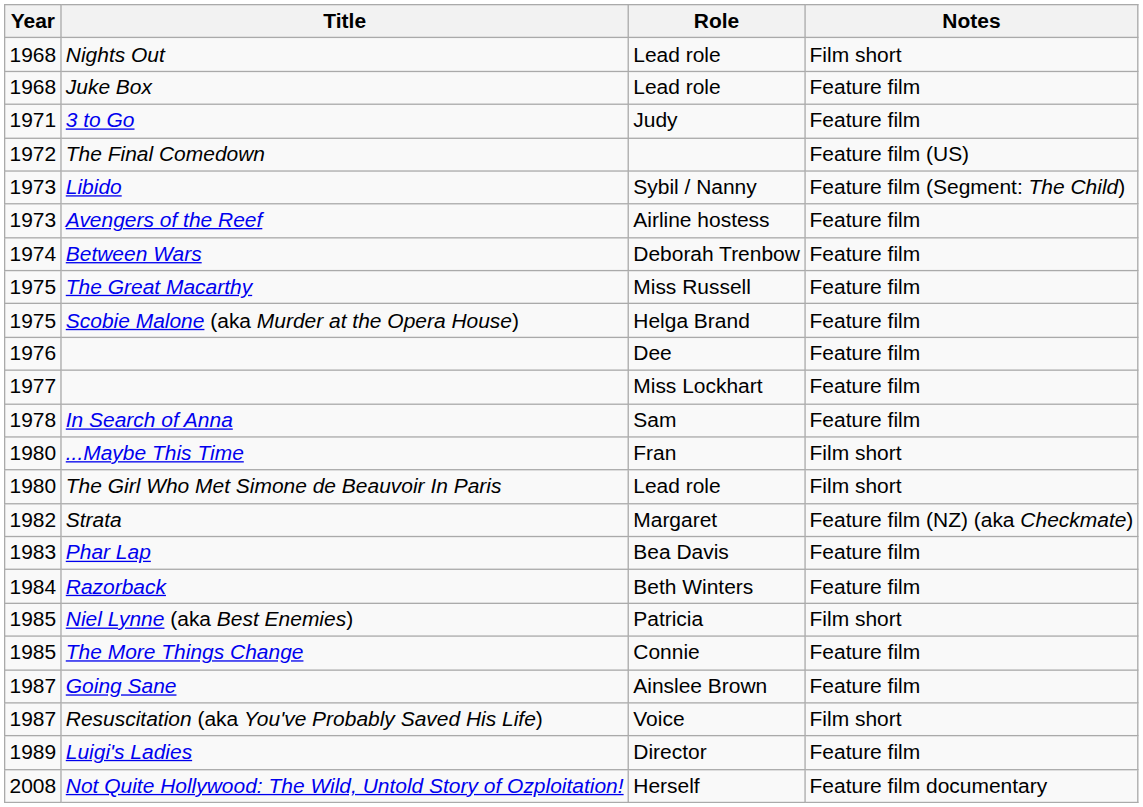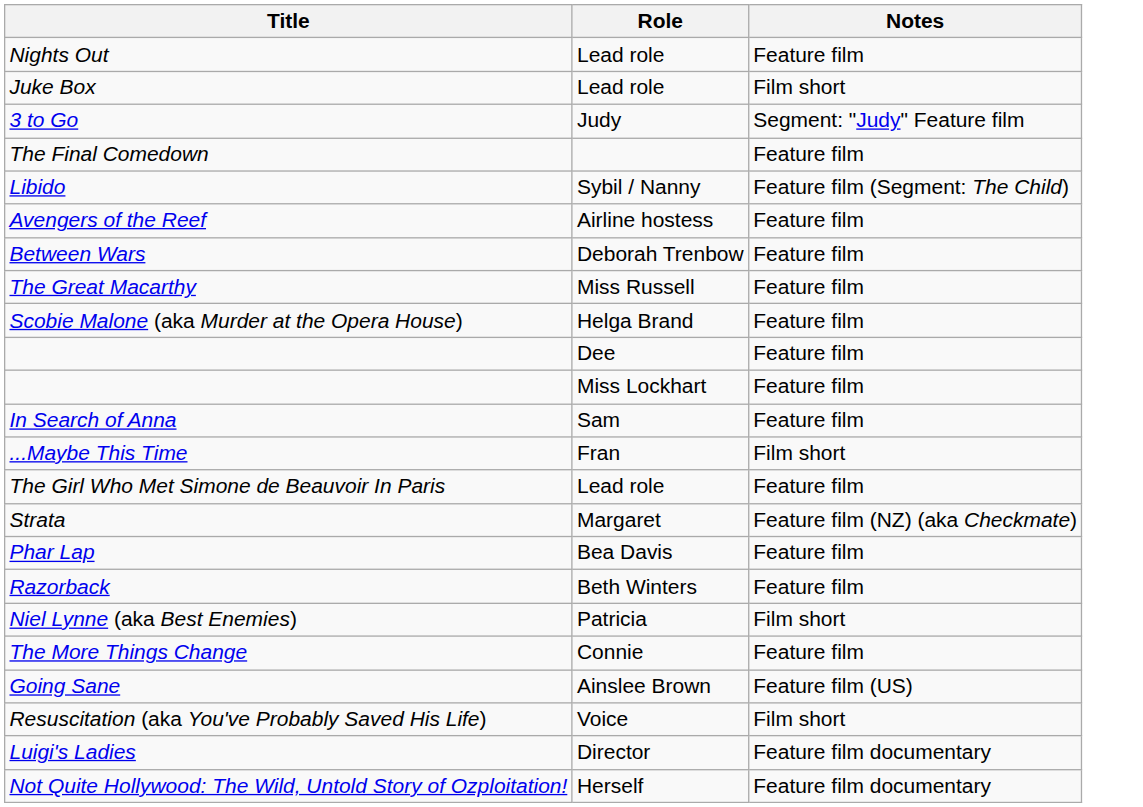 <table class="wikitable sortable">
 <tr>
-<th>Year</th>
 <th>Title</th>
 <th>Role</th>
 <th class="unsortable">Notes</th>
 </tr>
 <tr>
-<td>1968</td>
 <td><em>Nights Out</em></td>
+<td>Lead role</td>
+<td>Feature film</td>
+</tr>
+<tr>
+<td><em>Juke Box</em></td>
 <td>Lead role</td>
 <td>Film short</td>
 </tr>
 <tr>
-<td>1968</td>
-<td><em>Juke Box</em></td>
-<td>Lead role</td>
+<td><em><a href='#'>3 to Go</a></em></td>
+<td>Judy</td>
+<td>Segment: "<a href='#'>Judy</a>" Feature film</td>
+</tr>
+<tr>
+<td><em>The Final Comedown</em></td>
+<td></td>
 <td>Feature film</td>
 </tr>
 <tr>
-<td>1971</td>
-<td><em><a href='#'>3 to Go</a></em></td>
-<td>Judy</td>
-<td>Feature film</td>
-</tr>
-<tr>
-<td>1972</td>
-<td><em>The Final Comedown</em></td>
-<td></td>
-<td>Feature film (US)</td>
-</tr>
-<tr>
-<td>1973</td>
 <td><em><a href='#'>Libido</a></em></td>
 <td>Sybil / Nanny</td>
 <td>Feature film (Segment: <em>The Child</em>)</td>
 </tr>
 <tr>
-<td>1973</td>
 <td><em><a href='#'>Avengers of the Reef</a></em></td>
 <td>Airline hostess</td>
 <td>Feature film</td>
 </tr>
 <tr>
-<td>1974</td>
 <td><em><a href='#'>Between Wars</a></em></td>
 <td>Deborah Trenbow</td>
 <td>Feature film</td>
 </tr>
 <tr>
-<td>1975</td>
 <td><em><a href='#'>The Great Macarthy</a></em></td>
 <td>Miss Russell</td>
 <td>Feature film</td>
 </tr>
 <tr>
-<td>1975</td>
 <td><em><a href='#'>Scobie Malone</a></em> (aka <em>Murder at the Opera House</em>)</td>
 <td>Helga Brand</td>
 <td>Feature film</td>
 </tr>
 <tr>
-<td>1976</td>
 <td><em></em></td>
 <td>Dee</td>
 <td>Feature film</td>
 </tr>
 <tr>
-<td>1977</td>
 <td><em></em></td>
 <td>Miss Lockhart</td>
 <td>Feature film</td>
 </tr>
 <tr>
-<td>1978</td>
 <td><em><a href='#'>In Search of Anna</a></em></td>
 <td>Sam</td>
 <td>Feature film</td>
 </tr>
 <tr>
-<td>1980</td>
 <td><em><a href='#'>...Maybe This Time</a></em></td>
 <td>Fran</td>
 <td>Film short</td>
 </tr>
 <tr>
-<td>1980</td>
 <td><em>The Girl Who Met Simone de Beauvoir In Paris</em></td>
 <td>Lead role</td>
-<td>Film short</td>
+<td>Feature film</td>
 </tr>
 <tr>
-<td>1982</td>
 <td><em>Strata</em></td>
 <td>Margaret</td>
 <td>Feature film (NZ) (aka <em>Checkmate</em>)</td>
 </tr>
 <tr>
-<td>1983</td>
 <td><em><a href='#'>Phar Lap</a></em></td>
 <td>Bea Davis</td>
 <td>Feature film</td>
 </tr>
 <tr>
-<td>1984</td>
 <td><em><a href='#'>Razorback</a></em></td>
 <td>Beth Winters</td>
 <td>Feature film</td>
 </tr>
 <tr>
-<td>1985</td>
 <td><em><a href='#'>Niel Lynne</a></em> (aka <em>Best Enemies</em>)</td>
 <td>Patricia</td>
 <td>Film short</td>
 </tr>
 <tr>
-<td>1985</td>
 <td><em><a href='#'>The More Things Change</a></em></td>
 <td>Connie</td>
 <td>Feature film</td>
 </tr>
 <tr>
-<td>1987</td>
 <td><em><a href='#'>Going Sane</a></em></td>
 <td>Ainslee Brown</td>
-<td>Feature film</td>
+<td>Feature film (US)</td>
 </tr>
 <tr>
-<td>1987</td>
 <td><em>Resuscitation</em> (aka <em>You've Probably Saved His Life</em>)</td>
 <td>Voice</td>
 <td>Film short</td>
 </tr>
 <tr>
-<td>1989</td>
 <td><em><a href='#'>Luigi's Ladies</a></em></td>
 <td>Director</td>
-<td>Feature film</td>
+<td>Feature film documentary</td>
 </tr>
 <tr>
-<td>2008</td>
 <td><em><a href='#'>Not Quite Hollywood: The Wild, Untold Story of Ozploitation!</a></em></td>
 <td>Herself</td>
 <td>Feature film documentary</td>
 </tr>
 </table>
